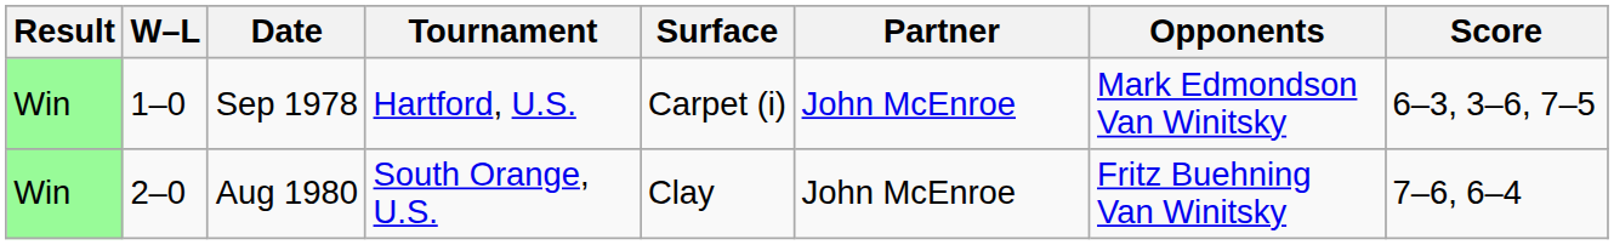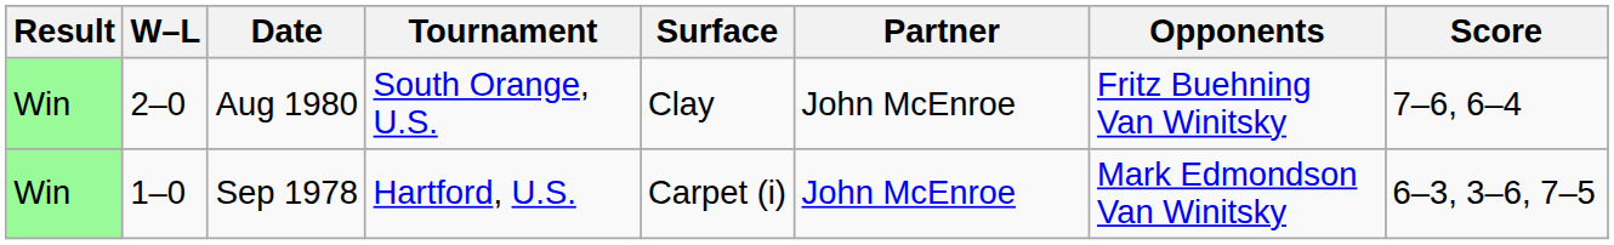 <table class="sortable wikitable">
 <tr>
 <th>Result</th>
 <th class="unsortable">W–L</th>
 <th>Date</th>
 <th style="width:125px">Tournament</th>
 <th>Surface</th>
 <th style="width:135px">Partner</th>
 <th style="width:135px">Opponents</th>
 <th style="width:100px" class="unsortable">Score</th>
 </tr>
 <tr>
 <td style="background:#98fb98;">Win</td>
+<td>2–0</td>
+<td>Aug 1980</td>
+<td><a href='#'>South Orange</a>, <a href='#'>U.S.</a></td>
+<td>Clay</td>
+<td> John McEnroe</td>
+<td> <a href='#'>Fritz Buehning</a> <br>  <a href='#'>Van Winitsky</a></td>
+<td>7–6, 6–4</td>
+</tr>
+<tr>
+<td style="background:#98fb98;">Win</td>
 <td>1–0</td>
 <td>Sep 1978</td>
 <td><a href='#'>Hartford</a>, <a href='#'>U.S.</a></td>
 <td>Carpet (i)</td>
 <td> <a href='#'>John McEnroe</a></td>
 <td> <a href='#'>Mark Edmondson</a> <br>  <a href='#'>Van Winitsky</a></td>
 <td>6–3, 3–6, 7–5</td>
 </tr>
-<tr>
-<td style="background:#98fb98;">Win</td>
-<td>2–0</td>
-<td>Aug 1980</td>
-<td><a href='#'>South Orange</a>, <a href='#'>U.S.</a></td>
-<td>Clay</td>
-<td> John McEnroe</td>
-<td> <a href='#'>Fritz Buehning</a> <br>  <a href='#'>Van Winitsky</a></td>
-<td>7–6, 6–4</td>
-</tr>
 </table>
